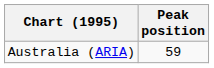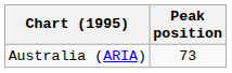 <table class="wikitable">
 <tr>
 <th align="left">Chart (1995)</th>
 <th align="left">Peak<br>position</th>
 </tr>
 <tr>
 <td align="left">Australia (<a href='#'>ARIA</a>)</td>
-<td style="text-align:center;">59</td>
+<td style="text-align:center;">73</td>
 </tr>
 </table>
